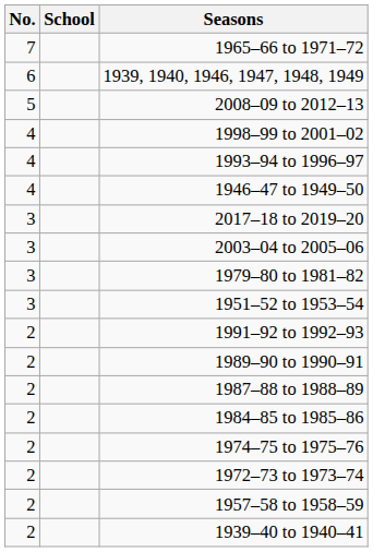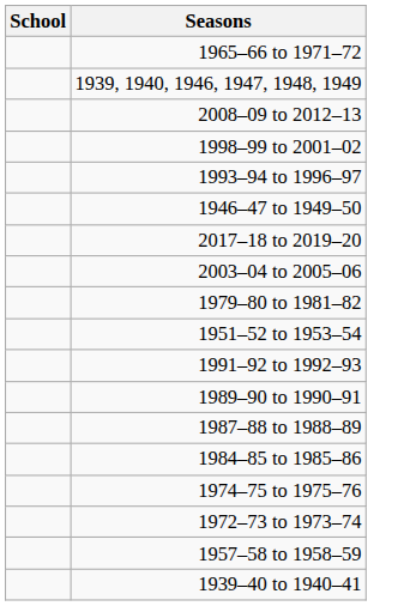 <table class="wikitable sortable">
 <tr>
-<th>No.</th>
 <th>School</th>
 <th>Seasons</th>
 </tr>
 <tr>
-<td align="right">7</td>
 <td></td>
 <td align="right">1965–66 to 1971–72</td>
 </tr>
 <tr>
-<td align="right">6</td>
 <td></td>
 <td align="right">1939, 1940, 1946, 1947, 1948, 1949</td>
 </tr>
 <tr>
-<td align="right">5</td>
 <td></td>
 <td align="right">2008–09 to 2012–13</td>
 </tr>
 <tr>
-<td align="right">4</td>
 <td></td>
 <td align="right">1998–99 to 2001–02</td>
 </tr>
 <tr>
-<td align="right">4</td>
 <td></td>
 <td align="right">1993–94 to 1996–97</td>
 </tr>
 <tr>
-<td align="right">4</td>
 <td></td>
 <td align="right">1946–47 to 1949–50</td>
 </tr>
 <tr>
-<td align="right">3</td>
 <td></td>
 <td align="right">2017–18  to 2019–20</td>
 </tr>
 <tr>
-<td align="right">3</td>
 <td></td>
 <td align="right">2003–04 to 2005–06</td>
 </tr>
 <tr>
-<td align="right">3</td>
 <td></td>
 <td align="right">1979–80 to 1981–82</td>
 </tr>
 <tr>
-<td align="right">3</td>
 <td></td>
 <td align="right">1951–52 to 1953–54</td>
 </tr>
 <tr>
-<td align="right">2</td>
 <td></td>
 <td align="right">1991–92 to 1992–93</td>
 </tr>
 <tr>
-<td align="right">2</td>
 <td></td>
 <td align="right">1989–90 to 1990–91</td>
 </tr>
 <tr>
-<td align="right">2</td>
 <td></td>
 <td align="right">1987–88  to 1988–89</td>
 </tr>
 <tr>
-<td align="right">2</td>
 <td></td>
 <td align="right">1984–85 to  1985–86</td>
 </tr>
 <tr>
-<td align="right">2</td>
 <td></td>
 <td align="right">1974–75 to  1975–76</td>
 </tr>
 <tr>
-<td align="right">2</td>
 <td></td>
 <td align="right">1972–73 to 1973–74</td>
 </tr>
 <tr>
-<td align="right">2</td>
 <td></td>
 <td align="right">1957–58 to  1958–59</td>
 </tr>
 <tr>
-<td align="right">2</td>
 <td></td>
 <td align="right">1939–40 to 1940–41</td>
 </tr>
 </table>
